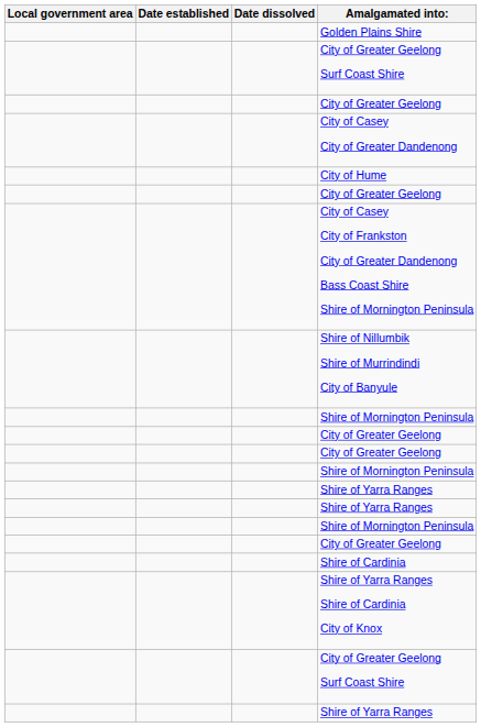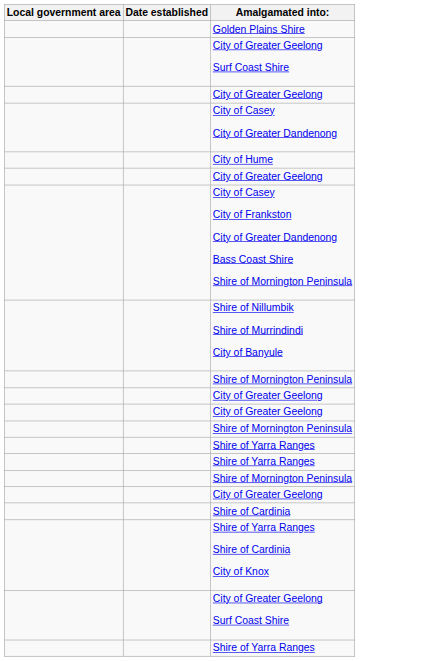 <table class="wikitable sortable">
 <tr>
 <th scope="col">Local government area</th>
 <th scope="col">Date established</th>
-<th scope="col">Date dissolved</th>
 <th>Amalgamated into:</th>
 </tr>
 <tr>
-<td></td>
 <td></td>
 <td></td>
 <td><a href='#'>Golden Plains Shire</a></td>
 </tr>
 <tr>
 <td></td>
 <td></td>
-<td></td>
 <td><a href='#'>City of Greater Geelong</a><p><a href='#'>Surf Coast Shire</a></p></td>
 </tr>
 <tr>
-<td></td>
 <td></td>
 <td></td>
 <td><a href='#'>City of Greater Geelong</a></td>
 </tr>
 <tr>
 <td></td>
 <td></td>
-<td></td>
 <td><a href='#'>City of Casey</a><p><a href='#'>City of Greater Dandenong</a></p></td>
 </tr>
 <tr>
-<td></td>
 <td></td>
 <td></td>
 <td><a href='#'>City of Hume</a></td>
 </tr>
 <tr>
 <td></td>
 <td></td>
-<td></td>
 <td><a href='#'>City of Greater Geelong</a></td>
 </tr>
 <tr>
-<td></td>
 <td></td>
 <td></td>
 <td><a href='#'>City of Casey</a><p><a href='#'>City of Frankston</a></p><p><a href='#'>City of Greater Dandenong</a></p><p><a href='#'>Bass Coast Shire</a></p><p><a href='#'>Shire of Mornington Peninsula</a></p></td>
 </tr>
 <tr>
 <td></td>
 <td></td>
-<td></td>
 <td><a href='#'>Shire of Nillumbik</a><p><a href='#'>Shire of Murrindindi</a></p><p><a href='#'>City of Banyule</a></p></td>
 </tr>
 <tr>
-<td></td>
 <td></td>
 <td></td>
 <td><a href='#'>Shire of Mornington Peninsula</a></td>
 </tr>
 <tr>
 <td></td>
 <td></td>
-<td></td>
 <td><a href='#'>City of Greater Geelong</a></td>
 </tr>
 <tr>
-<td></td>
 <td></td>
 <td></td>
 <td><a href='#'>City of Greater Geelong</a></td>
 </tr>
 <tr>
 <td></td>
 <td></td>
-<td></td>
 <td><a href='#'>Shire of Mornington Peninsula</a></td>
 </tr>
 <tr>
-<td></td>
 <td></td>
 <td></td>
 <td><a href='#'>Shire of Yarra Ranges</a></td>
 </tr>
 <tr>
 <td></td>
 <td></td>
-<td></td>
 <td><a href='#'>Shire of Yarra Ranges</a></td>
 </tr>
 <tr>
-<td></td>
 <td></td>
 <td></td>
 <td><a href='#'>Shire of Mornington Peninsula</a></td>
 </tr>
 <tr>
 <td></td>
 <td></td>
-<td></td>
 <td><a href='#'>City of Greater Geelong</a></td>
 </tr>
 <tr>
-<td></td>
 <td></td>
 <td></td>
 <td><a href='#'>Shire of Cardinia</a></td>
 </tr>
 <tr>
 <td></td>
 <td></td>
-<td></td>
 <td><a href='#'>Shire of Yarra Ranges</a><p><a href='#'>Shire of Cardinia</a></p><p><a href='#'>City of Knox</a></p></td>
 </tr>
 <tr>
-<td></td>
 <td></td>
 <td></td>
 <td><a href='#'>City of Greater Geelong</a><p><a href='#'>Surf Coast Shire</a></p></td>
 </tr>
 <tr>
 <td></td>
 <td></td>
-<td></td>
 <td><a href='#'>Shire of Yarra Ranges</a></td>
 </tr>
 </table>
